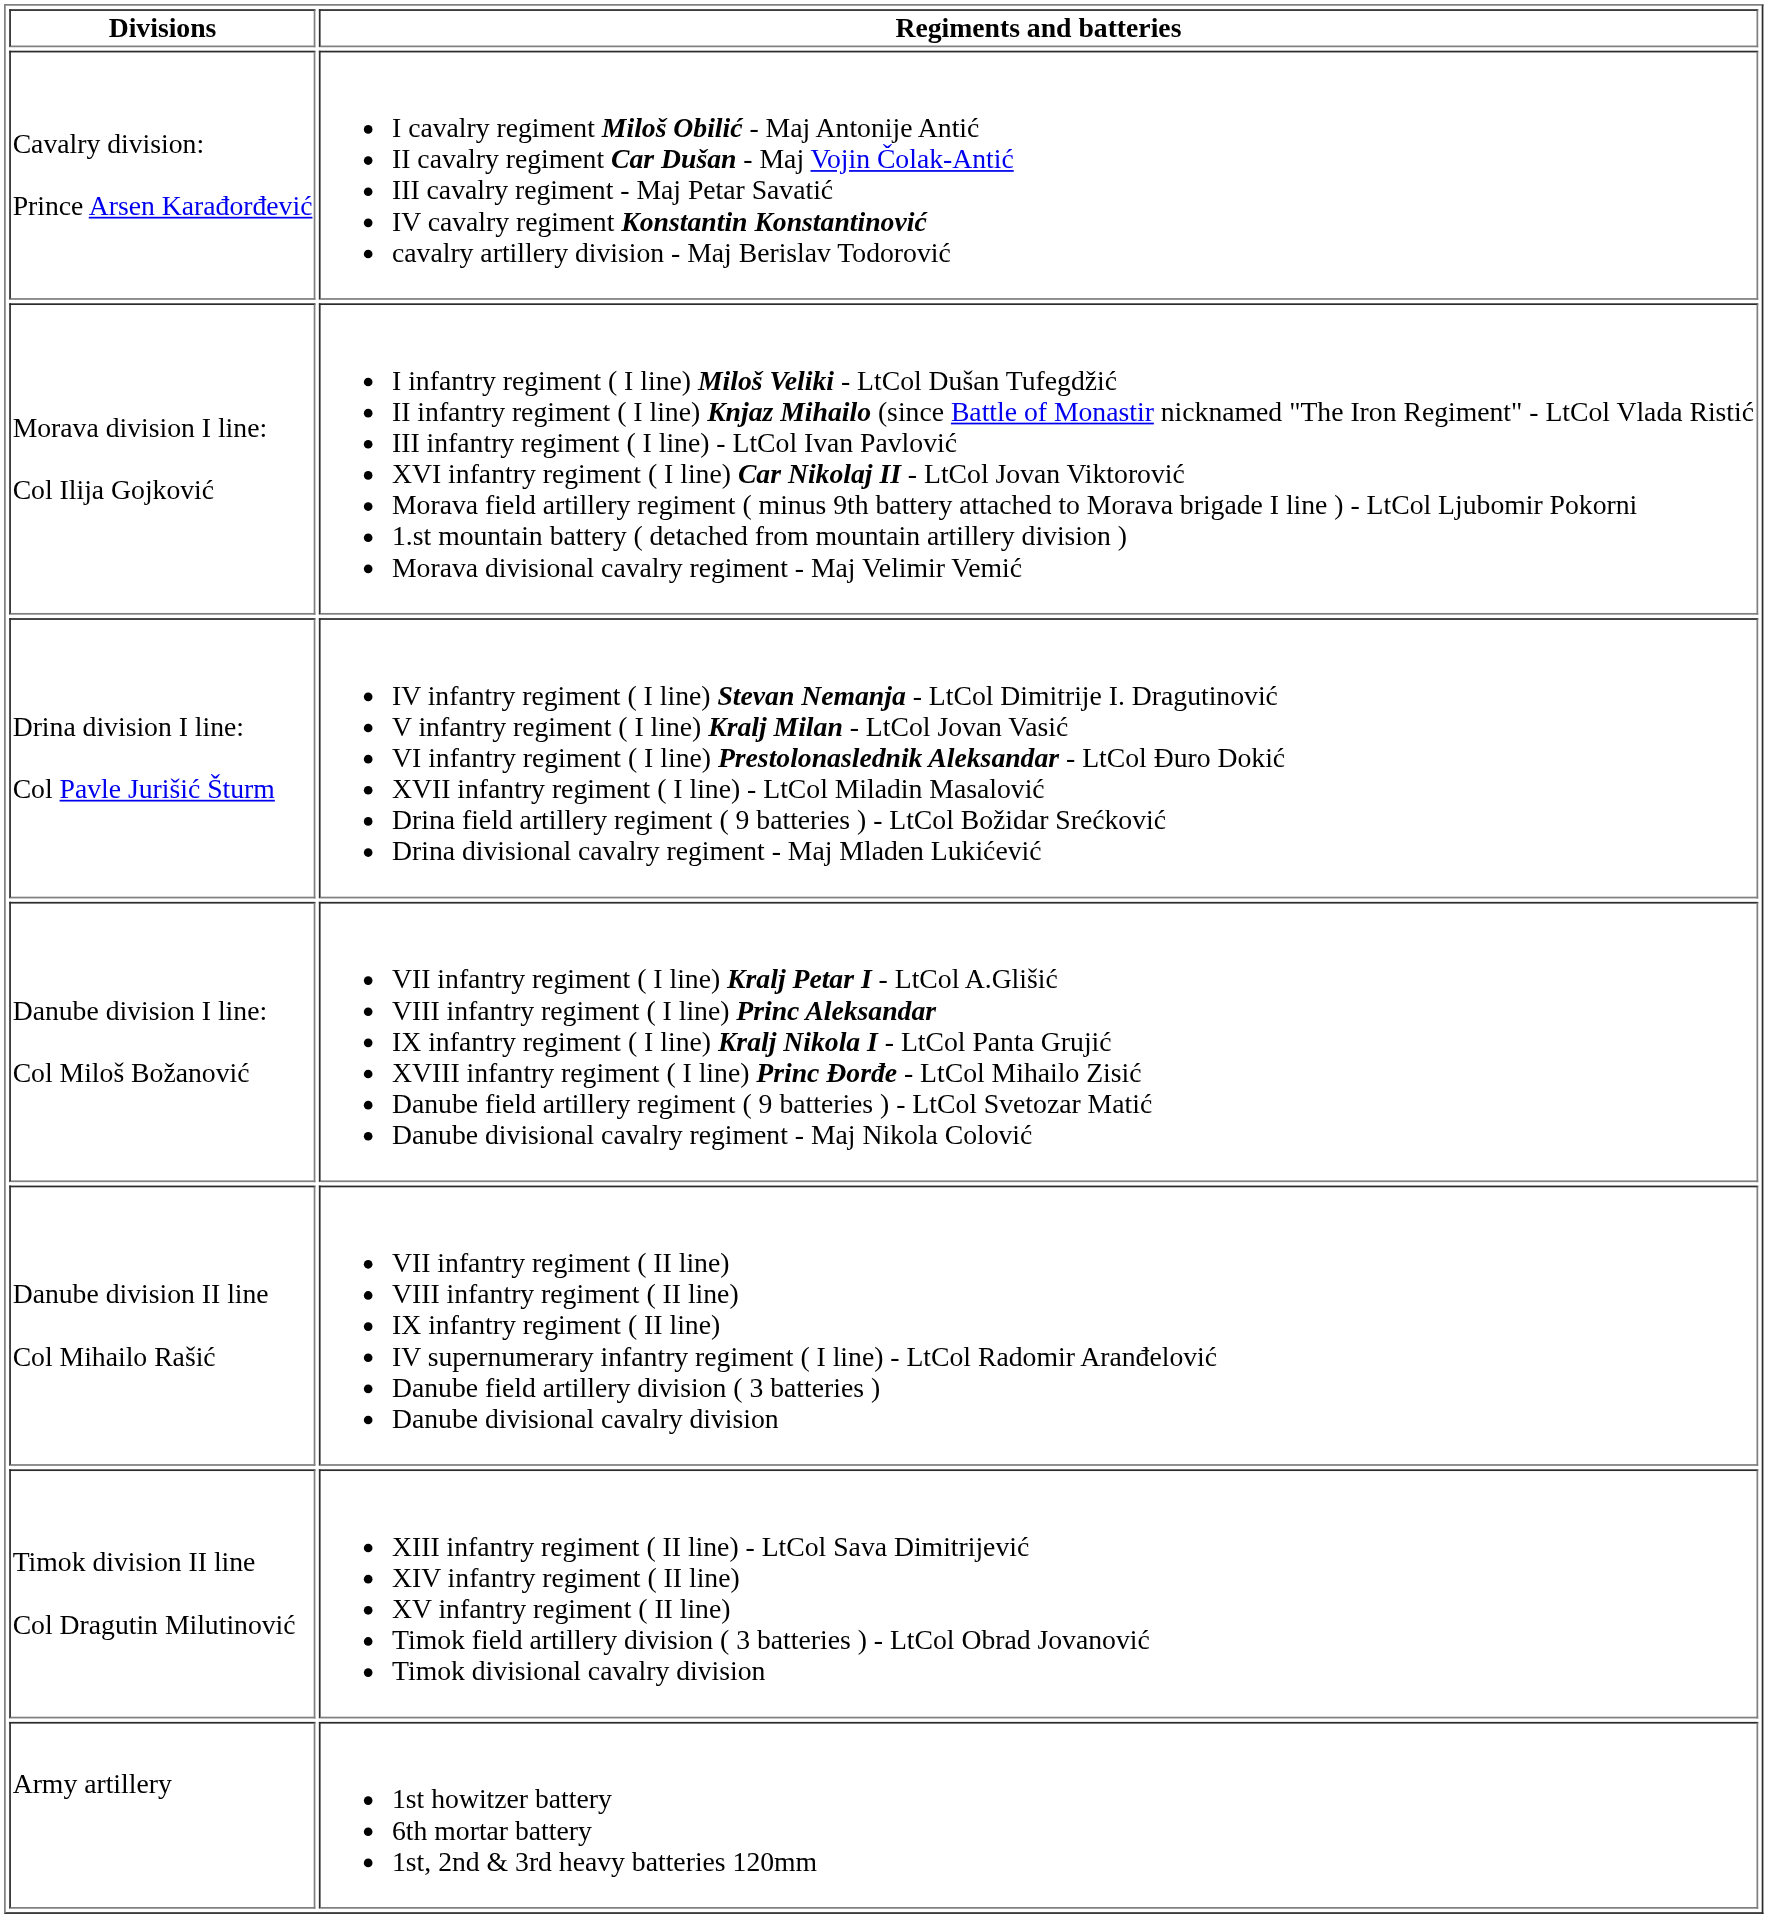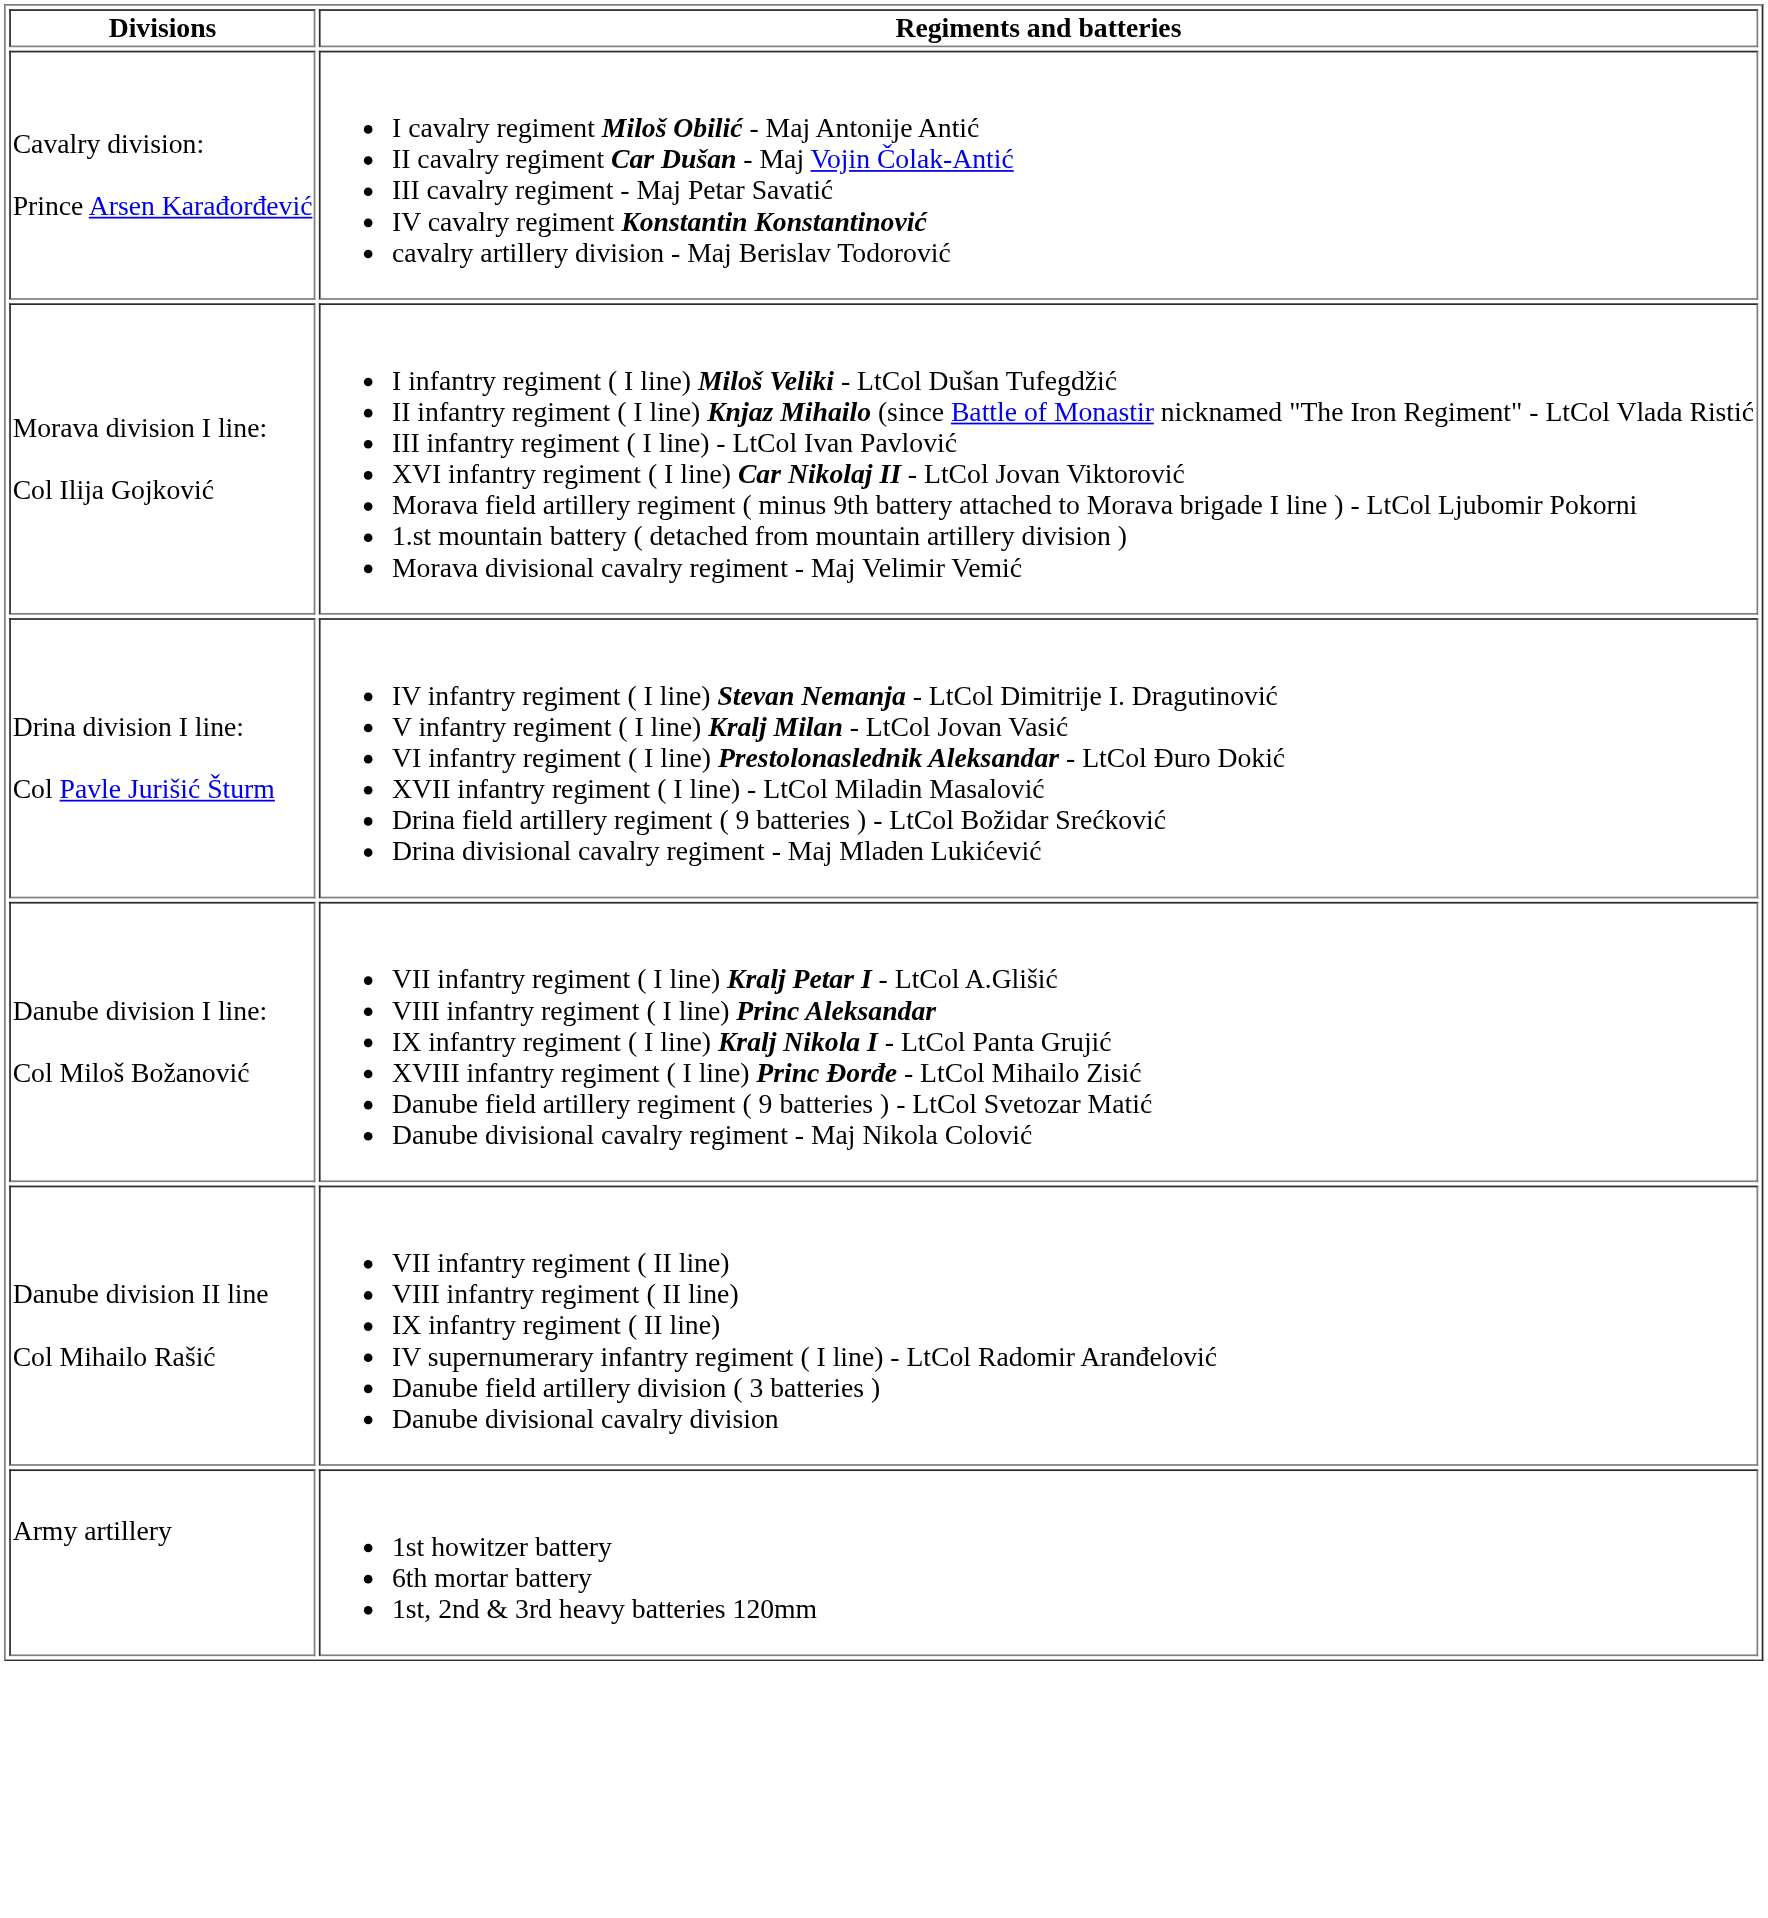 <table border=1>
 <tr>
 <th><strong>Divisions</strong></th>
 <th><strong>Regiments and batteries</strong></th>
 </tr>
 <tr>
 <td>Cavalry division:<br><br>Prince <a href='#'>Arsen Karađorđević</a></td>
 <td><br><ul><li>I cavalry regiment <strong><em>Miloš Obilić</em></strong> - Maj Antonije Antić</li><li>II cavalry regiment <strong><em> Car Dušan</em></strong> - Maj <a href='#'>Vojin Čolak-Antić</a></li><li>III cavalry regiment - Maj Petar Savatić</li><li>IV cavalry regiment <strong><em>Konstantin Konstantinović</em></strong></li><li>cavalry artillery division  - Maj Berislav Todorović</li></ul></td>
 </tr>
 <tr>
 <td>Morava division I line:<br><br>Col Ilija Gojković</td>
 <td><br><ul><li>I infantry regiment ( I line) <strong><em>Miloš Veliki</em></strong> - LtCol Dušan Tufegdžić</li><li>II infantry regiment ( I line) <strong><em>Knjaz Mihailo</em></strong> (since <a href='#'>Battle of Monastir</a> nicknamed "The Iron Regiment" - LtCol Vlada Ristić</li><li>III infantry regiment ( I line) - LtCol Ivan Pavlović</li><li>XVI infantry regiment ( I line) <strong><em>Car Nikolaj II</em></strong> - LtCol Jovan Viktorović</li><li>Morava field artillery regiment ( minus 9th battery attached to Morava brigade I line ) - LtCol Ljubomir Pokorni</li><li>1.st mountain battery ( detached from mountain artillery division )</li><li>Morava divisional cavalry regiment - Maj Velimir Vemić</li></ul></td>
 </tr>
 <tr>
 <td>Drina division I line:<br><br>Col <a href='#'>Pavle Jurišić Šturm</a></td>
 <td><br><ul><li>IV infantry regiment ( I line) <strong><em>Stevan Nemanja</em></strong> - LtCol Dimitrije I. Dragutinović</li><li>V infantry regiment ( I line) <strong><em>Kralj Milan</em></strong> - LtCol Jovan Vasić</li><li>VI infantry regiment ( I line) <strong><em>Prestolonaslednik Aleksandar</em></strong> - LtCol Đuro Dokić</li><li>XVII infantry regiment ( I line) - LtCol Miladin Masalović</li><li>Drina field artillery regiment ( 9 batteries ) - LtCol Božidar Srećković</li><li>Drina divisional cavalry regiment - Maj Mladen Lukićević</li></ul></td>
 </tr>
 <tr>
 <td>Danube division I line:<br><br>Col Miloš Božanović</td>
 <td><br><ul><li>VII infantry regiment ( I line) <strong><em>Kralj Petar I</em></strong> - LtCol A.Glišić</li><li>VIII infantry regiment ( I line) <strong><em>Princ Aleksandar</em></strong></li><li>IX infantry regiment ( I line) <strong><em>Kralj Nikola I</em></strong> - LtCol Panta Grujić</li><li>XVIII infantry regiment ( I line) <strong><em>Princ Đorđe</em></strong> - LtCol Mihailo Zisić</li><li>Danube field artillery regiment ( 9 batteries ) - LtCol Svetozar Matić</li><li>Danube divisional cavalry regiment - Maj Nikola Colović</li></ul></td>
 </tr>
 <tr>
 <td>Danube division II line<br><br>Col Mihailo Rašić</td>
 <td><br><ul><li>VII infantry regiment ( II line)</li><li>VIII infantry regiment ( II line)</li><li>IX infantry regiment ( II line)</li><li>IV supernumerary infantry regiment ( I line) - LtCol Radomir Aranđelović</li><li>Danube field artillery division ( 3 batteries )</li><li>Danube divisional cavalry division </li></ul></td>
 </tr>
 <tr>
-<td>Timok division II line<br><br>Col Dragutin Milutinović</td>
-<td><br><ul><li>XIII infantry regiment ( II line) - LtCol Sava Dimitrijević</li><li>XIV infantry regiment ( II line)</li><li>XV infantry regiment ( II line)</li><li>Timok field artillery division ( 3 batteries ) - LtCol Obrad Jovanović</li><li>Timok divisional cavalry division</li></ul></td>
-</tr>
-<tr>
 <td>Army artillery<br><br>  </td>
 <td><br><ul><li>1st howitzer battery</li><li>6th mortar battery</li><li>1st, 2nd & 3rd heavy batteries 120mm</li></ul></td>
 </tr>
 </table>
